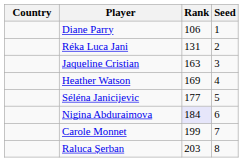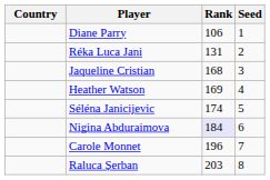 <table class="wikitable">
 <tr>
 <th width="75">Country</th>
 <th width="175">Player</th>
 <th>Rank</th>
 <th>Seed</th>
 </tr>
 <tr>
 <td></td>
 <td><a href='#'>Diane Parry</a></td>
 <td>106</td>
 <td>1</td>
 </tr>
 <tr>
 <td></td>
 <td><a href='#'>Réka Luca Jani</a></td>
 <td>131</td>
 <td>2</td>
 </tr>
 <tr>
 <td></td>
 <td><a href='#'>Jaqueline Cristian</a></td>
-<td>163</td>
+<td>168</td>
 <td>3</td>
 </tr>
 <tr>
 <td></td>
 <td><a href='#'>Heather Watson</a></td>
 <td>169</td>
 <td>4</td>
 </tr>
 <tr>
 <td></td>
 <td><a href='#'>Séléna Janicijevic</a></td>
-<td>177</td>
+<td>174</td>
 <td>5</td>
 </tr>
 <tr>
 <td></td>
 <td><a href='#'>Nigina Abduraimova</a></td>
 <td style="background: lavender;">184</td>
 <td>6</td>
 </tr>
 <tr>
 <td></td>
 <td><a href='#'>Carole Monnet</a></td>
-<td>199</td>
+<td>196</td>
 <td>7</td>
 </tr>
 <tr>
 <td></td>
 <td><a href='#'>Raluca Șerban</a></td>
 <td>203</td>
 <td>8</td>
 </tr>
 </table>
